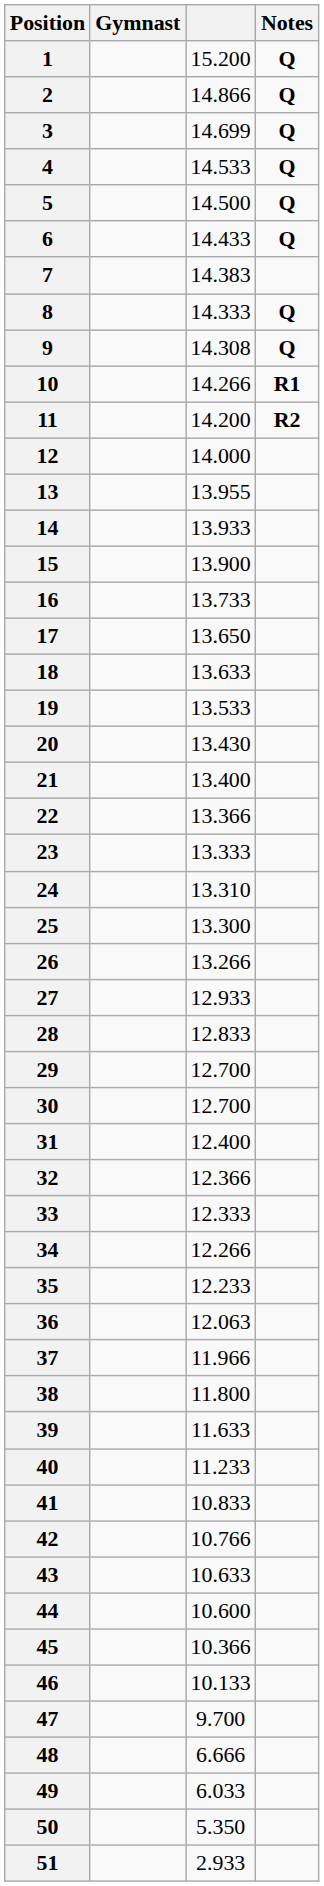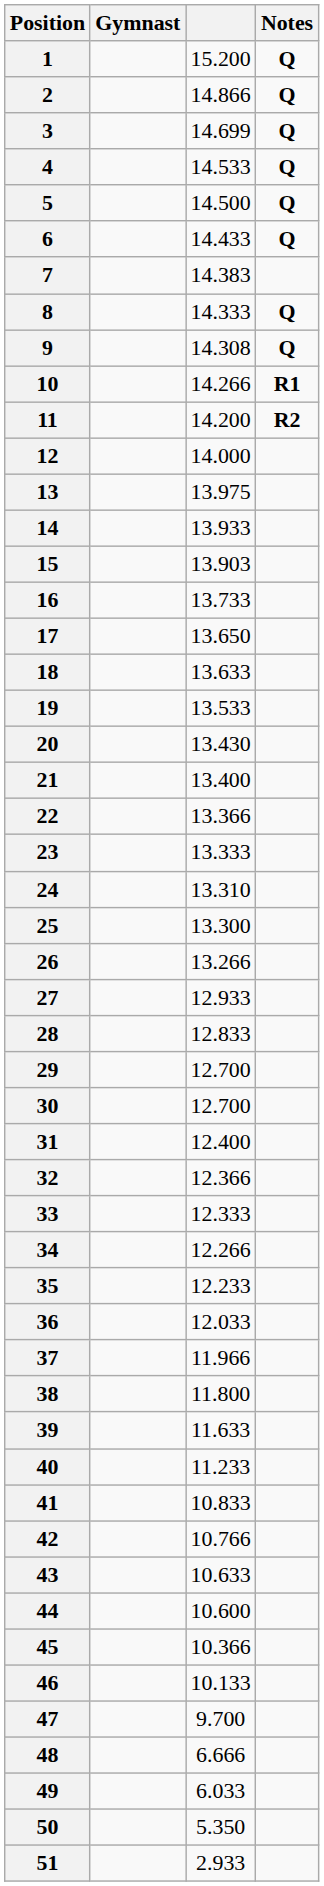 <table class="wikitable sortable" style="text-align:center; font-size:95%">
 <tr>
 <th scope=col>Position</th>
 <th scope=col>Gymnast</th>
 <th scope=col></th>
 <th scope=col>Notes</th>
 </tr>
 <tr>
 <th scope=row>1</th>
 <td align=left></td>
 <td>15.200</td>
 <td><strong>Q</strong></td>
 </tr>
 <tr>
 <th scope=row>2</th>
 <td align=left></td>
 <td>14.866</td>
 <td><strong>Q</strong></td>
 </tr>
 <tr>
 <th scope=row>3</th>
 <td align=left></td>
 <td>14.699</td>
 <td><strong>Q</strong></td>
 </tr>
 <tr>
 <th scope=row>4</th>
 <td align=left></td>
 <td>14.533</td>
 <td><strong>Q</strong></td>
 </tr>
 <tr>
 <th scope=row>5</th>
 <td align=left></td>
 <td>14.500</td>
 <td><strong>Q</strong></td>
 </tr>
 <tr>
 <th scope=row>6</th>
 <td align=left></td>
 <td>14.433</td>
 <td><strong>Q</strong></td>
 </tr>
 <tr>
 <th scope=row>7</th>
 <td align=left></td>
 <td>14.383</td>
 <td></td>
 </tr>
 <tr>
 <th scope=row>8</th>
 <td align=left></td>
 <td>14.333</td>
 <td><strong>Q</strong></td>
 </tr>
 <tr>
 <th scope=row>9</th>
 <td align=left></td>
 <td>14.308</td>
 <td><strong>Q</strong></td>
 </tr>
 <tr>
 <th scope=row>10</th>
 <td align=left></td>
 <td>14.266</td>
 <td><strong>R1</strong></td>
 </tr>
 <tr>
 <th scope=row>11</th>
 <td align=left></td>
 <td>14.200</td>
 <td><strong>R2</strong></td>
 </tr>
 <tr>
 <th scope=row>12</th>
 <td align=left></td>
 <td>14.000</td>
 <td></td>
 </tr>
 <tr>
 <th scope=row>13</th>
 <td align=left></td>
-<td>13.955</td>
+<td>13.975</td>
 <td></td>
 </tr>
 <tr>
 <th scope=row>14</th>
 <td align=left></td>
 <td>13.933</td>
 <td></td>
 </tr>
 <tr>
 <th scope=row>15</th>
 <td align=left></td>
-<td>13.900</td>
+<td>13.903</td>
 <td></td>
 </tr>
 <tr>
 <th scope=row>16</th>
 <td align=left></td>
 <td>13.733</td>
 <td></td>
 </tr>
 <tr>
 <th scope=row>17</th>
 <td align=left></td>
 <td>13.650</td>
 <td></td>
 </tr>
 <tr>
 <th scope=row>18</th>
 <td align=left></td>
 <td>13.633</td>
 <td></td>
 </tr>
 <tr>
 <th scope=row>19</th>
 <td align=left></td>
 <td>13.533</td>
 <td></td>
 </tr>
 <tr>
 <th scope=row>20</th>
 <td align=left></td>
 <td>13.430</td>
 <td></td>
 </tr>
 <tr>
 <th scope=row>21</th>
 <td align=left></td>
 <td>13.400</td>
 <td></td>
 </tr>
 <tr>
 <th scope=row>22</th>
 <td align=left></td>
 <td>13.366</td>
 <td></td>
 </tr>
 <tr>
 <th scope=row>23</th>
 <td align=left></td>
 <td>13.333</td>
 <td></td>
 </tr>
 <tr>
 <th scope=row>24</th>
 <td align=left></td>
 <td>13.310</td>
 <td></td>
 </tr>
 <tr>
 <th scope=row>25</th>
 <td align=left></td>
 <td>13.300</td>
 <td></td>
 </tr>
 <tr>
 <th scope=row>26</th>
 <td align=left></td>
 <td>13.266</td>
 <td></td>
 </tr>
 <tr>
 <th scope=row>27</th>
 <td align=left></td>
 <td>12.933</td>
 <td></td>
 </tr>
 <tr>
 <th scope=row>28</th>
 <td align=left></td>
 <td>12.833</td>
 <td></td>
 </tr>
 <tr>
 <th scope=row>29</th>
 <td align=left></td>
 <td>12.700</td>
 <td></td>
 </tr>
 <tr>
 <th scope=row>30</th>
 <td align=left></td>
 <td>12.700</td>
 <td></td>
 </tr>
 <tr>
 <th scope=row>31</th>
 <td align=left></td>
 <td>12.400</td>
 <td></td>
 </tr>
 <tr>
 <th scope=row>32</th>
 <td align=left></td>
 <td>12.366</td>
 <td></td>
 </tr>
 <tr>
 <th scope=row>33</th>
 <td align=left></td>
 <td>12.333</td>
 <td></td>
 </tr>
 <tr>
 <th scope=row>34</th>
 <td align=left></td>
 <td>12.266</td>
 <td></td>
 </tr>
 <tr>
 <th scope=row>35</th>
 <td align=left></td>
 <td>12.233</td>
 <td></td>
 </tr>
 <tr>
 <th scope=row>36</th>
 <td align=left></td>
-<td>12.063</td>
+<td>12.033</td>
 <td></td>
 </tr>
 <tr>
 <th scope=row>37</th>
 <td align=left></td>
 <td>11.966</td>
 <td></td>
 </tr>
 <tr>
 <th scope=row>38</th>
 <td align=left></td>
 <td>11.800</td>
 <td></td>
 </tr>
 <tr>
 <th scope=row>39</th>
 <td align=left></td>
 <td>11.633</td>
 <td></td>
 </tr>
 <tr>
 <th scope=row>40</th>
 <td align=left></td>
 <td>11.233</td>
 <td></td>
 </tr>
 <tr>
 <th scope=row>41</th>
 <td align=left></td>
 <td>10.833</td>
 <td></td>
 </tr>
 <tr>
 <th scope=row>42</th>
 <td align=left></td>
 <td>10.766</td>
 <td></td>
 </tr>
 <tr>
 <th scope=row>43</th>
 <td align=left></td>
 <td>10.633</td>
 <td></td>
 </tr>
 <tr>
 <th scope=row>44</th>
 <td align=left></td>
 <td>10.600</td>
 <td></td>
 </tr>
 <tr>
 <th scope=row>45</th>
 <td align=left></td>
 <td>10.366</td>
 <td></td>
 </tr>
 <tr>
 <th scope=row>46</th>
 <td align=left></td>
 <td>10.133</td>
 <td></td>
 </tr>
 <tr>
 <th scope=row>47</th>
 <td align=left></td>
 <td>9.700</td>
 <td></td>
 </tr>
 <tr>
 <th scope=row>48</th>
 <td align=left></td>
 <td>6.666</td>
 <td></td>
 </tr>
 <tr>
 <th scope=row>49</th>
 <td align=left></td>
 <td>6.033</td>
 <td></td>
 </tr>
 <tr>
 <th scope=row>50</th>
 <td align=left></td>
 <td>5.350</td>
 <td></td>
 </tr>
 <tr>
 <th scope=row>51</th>
 <td align=left></td>
 <td>2.933</td>
 <td></td>
 </tr>
 </table>
